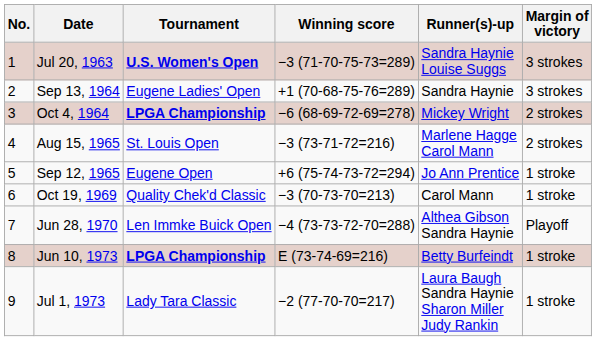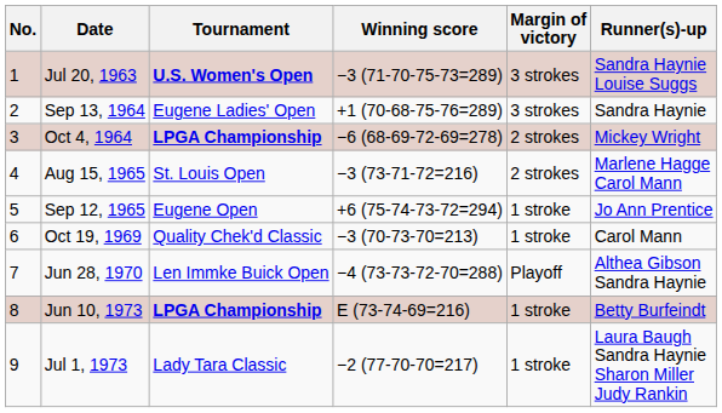 <table class="wikitable" style="font-size:95%;">
 <tr>
 <th>No.</th>
 <th>Date</th>
 <th>Tournament</th>
 <th>Winning score</th>
+<th>Margin of<br>victory</th>
 <th>Runner(s)-up</th>
-<th>Margin of<br>victory</th>
 </tr>
 <tr style="background:#e5d1cb;">
 <td>1</td>
 <td>Jul 20, <a href='#'>1963</a></td>
 <td><strong><a href='#'>U.S. Women's Open</a></strong></td>
 <td>−3 (71-70-75-73=289)</td>
+<td>3 strokes</td>
 <td> <a href='#'>Sandra Haynie</a><br> <a href='#'>Louise Suggs</a></td>
-<td>3 strokes</td>
 </tr>
 <tr>
 <td>2</td>
 <td>Sep 13, <a href='#'>1964</a></td>
 <td><a href='#'>Eugene Ladies' Open</a></td>
 <td>+1 (70-68-75-76=289)</td>
+<td>3 strokes</td>
 <td> Sandra Haynie</td>
-<td>3 strokes</td>
 </tr>
 <tr style="background:#e5d1cb;">
 <td>3</td>
 <td>Oct 4, <a href='#'>1964</a></td>
 <td><strong><a href='#'>LPGA Championship</a></strong></td>
 <td>−6 (68-69-72-69=278)</td>
+<td>2 strokes</td>
 <td> <a href='#'>Mickey Wright</a></td>
-<td>2 strokes</td>
 </tr>
 <tr>
 <td>4</td>
 <td>Aug 15, <a href='#'>1965</a></td>
 <td><a href='#'>St. Louis Open</a></td>
 <td>−3 (73-71-72=216)</td>
+<td>2 strokes</td>
 <td> <a href='#'>Marlene Hagge</a><br> <a href='#'>Carol Mann</a></td>
-<td>2 strokes</td>
 </tr>
 <tr>
 <td>5</td>
 <td>Sep 12, <a href='#'>1965</a></td>
 <td><a href='#'>Eugene Open</a></td>
 <td>+6 (75-74-73-72=294)</td>
+<td>1 stroke</td>
 <td> <a href='#'>Jo Ann Prentice</a></td>
-<td>1 stroke</td>
 </tr>
 <tr>
 <td>6</td>
 <td>Oct 19, <a href='#'>1969</a></td>
 <td><a href='#'>Quality Chek'd Classic</a></td>
 <td>−3 (70-73-70=213)</td>
+<td>1 stroke</td>
 <td> Carol Mann</td>
-<td>1 stroke</td>
 </tr>
 <tr>
 <td>7</td>
 <td>Jun 28, <a href='#'>1970</a></td>
 <td><a href='#'>Len Immke Buick Open</a></td>
 <td>−4 (73-73-72-70=288)</td>
+<td>Playoff</td>
 <td> <a href='#'>Althea Gibson</a><br> Sandra Haynie</td>
-<td>Playoff</td>
 </tr>
 <tr style="background:#e5d1cb;">
 <td>8</td>
 <td>Jun 10, <a href='#'>1973</a></td>
 <td><strong><a href='#'>LPGA Championship</a></strong></td>
 <td>E (73-74-69=216)</td>
+<td>1 stroke</td>
 <td> <a href='#'>Betty Burfeindt</a></td>
-<td>1 stroke</td>
 </tr>
 <tr>
 <td>9</td>
 <td>Jul 1, <a href='#'>1973</a></td>
 <td><a href='#'>Lady Tara Classic</a></td>
 <td>−2 (77-70-70=217)</td>
+<td>1 stroke</td>
 <td> <a href='#'>Laura Baugh</a><br> Sandra Haynie<br> <a href='#'>Sharon Miller</a><br> <a href='#'>Judy Rankin</a></td>
-<td>1 stroke</td>
 </tr>
 </table>
